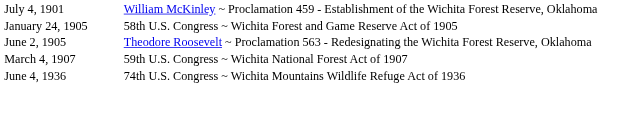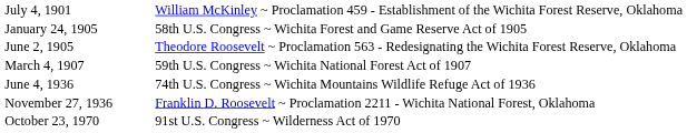 <table style="width: 65%; border: none; text-align: left;">
 <tr>
 <td>July 4, 1901</td>
 <td><a href='#'>William McKinley</a> ~ Proclamation 459 - Establishment of the Wichita Forest Reserve, Oklahoma</td>
 </tr>
 <tr>
 <td>January 24, 1905</td>
 <td>58th U.S. Congress ~ Wichita Forest and Game Reserve Act of 1905</td>
 </tr>
 <tr>
 <td>June 2, 1905</td>
 <td><a href='#'>Theodore Roosevelt</a> ~ Proclamation 563 - Redesignating the Wichita Forest Reserve, Oklahoma</td>
 </tr>
 <tr>
 <td>March 4, 1907</td>
 <td>59th U.S. Congress ~ Wichita National Forest Act of 1907</td>
 </tr>
 <tr>
 <td>June 4, 1936</td>
 <td>74th U.S. Congress ~ Wichita Mountains Wildlife Refuge Act of 1936</td>
 </tr>
+<tr>
+<td>November 27, 1936</td>
+<td><a href='#'>Franklin D. Roosevelt</a> ~ Proclamation 2211 - Wichita National Forest, Oklahoma</td>
+</tr>
+<tr>
+<td>October 23, 1970</td>
+<td>91st U.S. Congress ~ Wilderness Act of 1970</td>
+</tr>
 </table>
